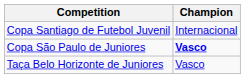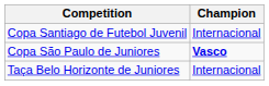 <table class="wikitable">
 <tr>
 <th>Competition</th>
 <th>Champion</th>
 </tr>
 <tr>
 <td><a href='#'>Copa Santiago de Futebol Juvenil</a></td>
 <td><a href='#'>Internacional</a></td>
 </tr>
 <tr>
 <td><a href='#'>Copa São Paulo de Juniores</a></td>
 <td><strong><a href='#'>Vasco</a></strong></td>
 </tr>
 <tr>
 <td><a href='#'>Taça Belo Horizonte de Juniores</a></td>
-<td><a href='#'>Vasco</a></td>
+<td><a href='#'>Internacional</a></td>
 </tr>
 </table>
